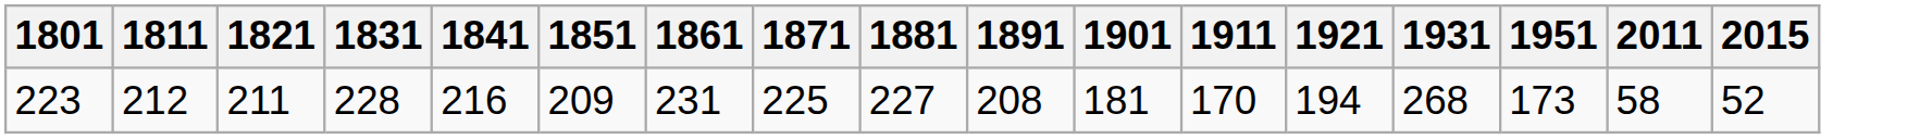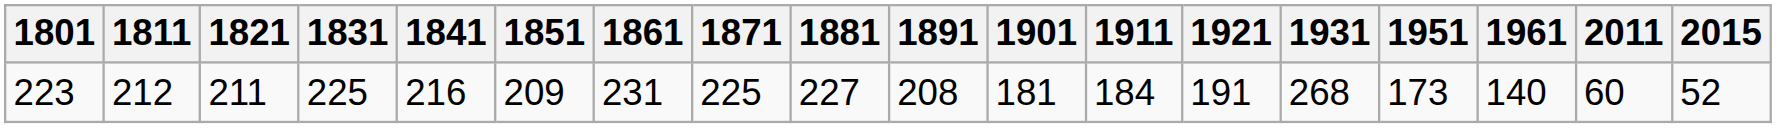 <table class="wikitable">
 <tr>
 <th>1801</th>
 <th>1811</th>
 <th>1821</th>
 <th>1831</th>
 <th>1841</th>
 <th>1851</th>
 <th>1861</th>
 <th>1871</th>
 <th>1881</th>
 <th>1891</th>
 <th>1901</th>
 <th>1911</th>
 <th>1921</th>
 <th>1931</th>
 <th>1951</th>
+<th>1961</th>
 <th>2011</th>
 <th>2015</th>
 </tr>
 <tr>
 <td>223</td>
 <td>212</td>
 <td>211</td>
-<td>228</td>
+<td>225</td>
 <td>216</td>
 <td>209</td>
 <td>231</td>
 <td>225</td>
 <td>227</td>
 <td>208</td>
 <td>181</td>
-<td>170</td>
-<td>194</td>
+<td>184</td>
+<td>191</td>
 <td>268</td>
 <td>173</td>
-<td>58</td>
+<td>140</td>
+<td>60</td>
 <td>52</td>
 </tr>
 </table>
